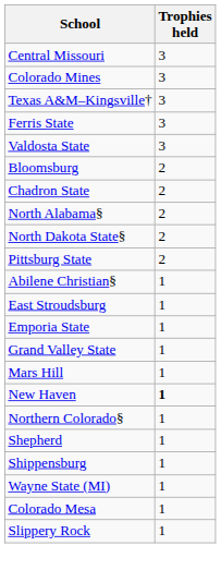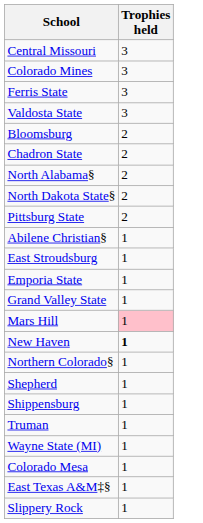 <table class="wikitable sortable">
 <tr>
 <th>School</th>
 <th>Trophies<br>held</th>
 </tr>
 <tr>
 <td><a href='#'>Central Missouri</a></td>
 <td>3</td>
 </tr>
 <tr>
 <td><a href='#'>Colorado Mines</a></td>
-<td>3</td>
-</tr>
-<tr>
-<td><a href='#'>Texas A&M–Kingsville</a>†</td>
 <td>3</td>
 </tr>
 <tr>
 <td><a href='#'>Ferris State</a></td>
 <td>3</td>
 </tr>
 <tr>
 <td><a href='#'>Valdosta State</a></td>
 <td>3</td>
 </tr>
 <tr>
 <td><a href='#'>Bloomsburg</a></td>
 <td>2</td>
 </tr>
 <tr>
 <td><a href='#'>Chadron State</a></td>
 <td>2</td>
 </tr>
 <tr>
 <td><a href='#'>North Alabama</a>§</td>
 <td>2</td>
 </tr>
 <tr>
 <td><a href='#'>North Dakota State</a>§</td>
 <td>2</td>
 </tr>
 <tr>
 <td><a href='#'>Pittsburg State</a></td>
 <td>2</td>
 </tr>
 <tr>
 <td><a href='#'>Abilene Christian</a>§</td>
 <td>1</td>
 </tr>
 <tr>
 <td><a href='#'>East Stroudsburg</a></td>
 <td>1</td>
 </tr>
 <tr>
 <td><a href='#'>Emporia State</a></td>
 <td>1</td>
 </tr>
 <tr>
 <td><a href='#'>Grand Valley State</a></td>
 <td>1</td>
 </tr>
 <tr>
 <td><a href='#'>Mars Hill</a></td>
-<td>1</td>
+<td style="background: pink;">1</td>
 </tr>
 <tr>
 <td><a href='#'>New Haven</a></td>
 <td><strong>1</strong></td>
 </tr>
 <tr>
 <td><a href='#'>Northern Colorado</a>§</td>
 <td>1</td>
 </tr>
 <tr>
 <td><a href='#'>Shepherd</a></td>
 <td>1</td>
 </tr>
 <tr>
 <td><a href='#'>Shippensburg</a></td>
 <td>1</td>
 </tr>
 <tr>
+<td><a href='#'>Truman</a></td>
+<td>1</td>
+</tr>
+<tr>
 <td><a href='#'>Wayne State (MI)</a></td>
 <td>1</td>
 </tr>
 <tr>
 <td><a href='#'>Colorado Mesa</a></td>
 <td>1</td>
 </tr>
 <tr>
+<td><a href='#'>East Texas A&M</a>‡§</td>
+<td>1</td>
+</tr>
+<tr>
 <td><a href='#'>Slippery Rock</a></td>
 <td>1</td>
 </tr>
 </table>
